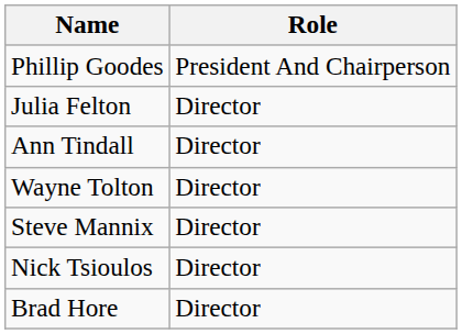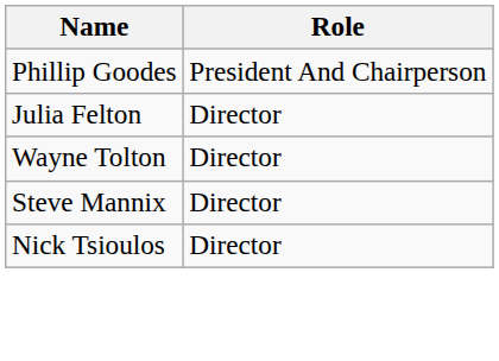 <table class="wikitable">
 <tr>
 <th>Name</th>
 <th>Role</th>
 </tr>
 <tr>
 <td>Phillip Goodes</td>
 <td>President And Chairperson</td>
 </tr>
 <tr>
 <td>Julia Felton</td>
 <td>Director</td>
 </tr>
 <tr>
-<td>Ann Tindall</td>
-<td>Director</td>
-</tr>
-<tr>
 <td>Wayne Tolton</td>
 <td>Director</td>
 </tr>
 <tr>
 <td>Steve Mannix</td>
 <td>Director</td>
 </tr>
 <tr>
 <td>Nick Tsioulos</td>
 <td>Director</td>
 </tr>
-<tr>
-<td>Brad Hore</td>
-<td>Director</td>
-</tr>
 </table>
